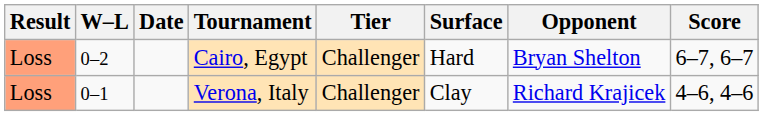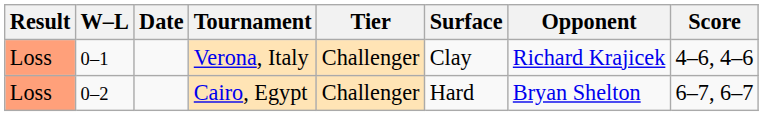 <table class="sortable wikitable">
 <tr>
 <th>Result</th>
 <th class="unsortable">W–L</th>
 <th>Date</th>
 <th>Tournament</th>
 <th>Tier</th>
 <th>Surface</th>
 <th>Opponent</th>
 <th class="unsortable">Score</th>
 </tr>
 <tr>
 <td style="background:#ffa07a;">Loss</td>
+<td><small>0–1</small></td>
+<td></td>
+<td style="background:moccasin;"><a href='#'>Verona</a>, Italy</td>
+<td style="background:moccasin;">Challenger</td>
+<td>Clay</td>
+<td> <a href='#'>Richard Krajicek</a></td>
+<td>4–6, 4–6</td>
+</tr>
+<tr>
+<td style="background:#ffa07a;">Loss</td>
 <td><small>0–2</small></td>
 <td></td>
 <td style="background:moccasin;"><a href='#'>Cairo</a>, Egypt</td>
 <td style="background:moccasin;">Challenger</td>
 <td>Hard</td>
 <td> <a href='#'>Bryan Shelton</a></td>
 <td>6–7, 6–7</td>
 </tr>
-<tr>
-<td style="background:#ffa07a;">Loss</td>
-<td><small>0–1</small></td>
-<td></td>
-<td style="background:moccasin;"><a href='#'>Verona</a>, Italy</td>
-<td style="background:moccasin;">Challenger</td>
-<td>Clay</td>
-<td> <a href='#'>Richard Krajicek</a></td>
-<td>4–6, 4–6</td>
-</tr>
 </table>
